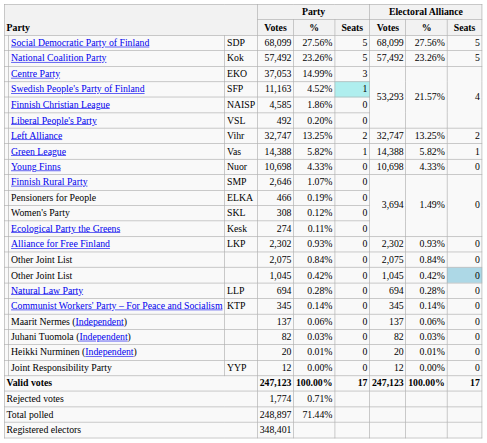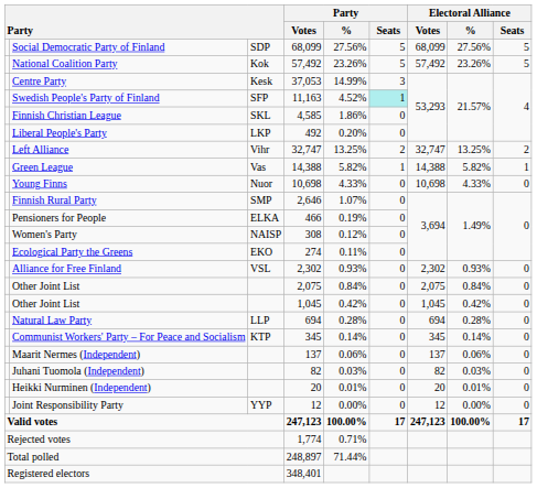 <table class="wikitable" border="1" style="text-align:right;">
 <tr>
 <th style="text-align:left;" valign=bottom rowspan=2 colspan=3>Party</th>
 <th colspan=3>Party</th>
 <th colspan=3>Electoral Alliance</th>
 </tr>
 <tr>
 <th align=center valign=bottom width="50">Votes</th>
 <th align=center valign=bottom width="50">%</th>
 <th align=center valign=bottom width="50">Seats</th>
 <th align=center valign=bottom width="50">Votes</th>
 <th align=center valign=bottom width="50">%</th>
 <th align=center valign=bottom width="50">Seats</th>
 </tr>
 <tr>
 <td></td>
 <td align=left style="white-space: nowrap;"><a href='#'>Social Democratic Party of Finland</a></td>
 <td align=left>SDP</td>
 <td>68,099</td>
 <td>27.56%</td>
 <td>5</td>
 <td>68,099</td>
 <td>27.56%</td>
 <td>5</td>
 </tr>
 <tr>
 <td></td>
 <td align=left><a href='#'>National Coalition Party</a></td>
 <td align=left>Kok</td>
 <td>57,492</td>
 <td>23.26%</td>
 <td>5</td>
 <td>57,492</td>
 <td>23.26%</td>
 <td>5</td>
 </tr>
 <tr>
 <td></td>
 <td align=left><a href='#'>Centre Party</a></td>
-<td align=left>EKO</td>
+<td align=left>Kesk</td>
 <td>37,053</td>
 <td>14.99%</td>
 <td>3</td>
 <td rowspan=4>53,293</td>
 <td rowspan=4>21.57%</td>
 <td rowspan=4>4</td>
 </tr>
 <tr>
 <td></td>
 <td align=left><a href='#'>Swedish People's Party of Finland</a></td>
 <td align=left>SFP</td>
 <td>11,163</td>
 <td>4.52%</td>
 <td style="background: paleturquoise;">1</td>
 </tr>
 <tr>
 <td></td>
 <td align=left><a href='#'>Finnish Christian League</a></td>
-<td align=left>NAISP</td>
+<td align=left>SKL</td>
 <td>4,585</td>
 <td>1.86%</td>
 <td>0</td>
 </tr>
 <tr>
 <td></td>
 <td align=left><a href='#'>Liberal People's Party</a></td>
-<td align=left>VSL</td>
+<td align=left>LKP</td>
 <td>492</td>
 <td>0.20%</td>
 <td>0</td>
 </tr>
 <tr>
 <td></td>
 <td align=left><a href='#'>Left Alliance</a></td>
 <td align=left>Vihr</td>
 <td>32,747</td>
 <td>13.25%</td>
 <td>2</td>
 <td>32,747</td>
 <td>13.25%</td>
 <td>2</td>
 </tr>
 <tr>
 <td></td>
 <td align=left><a href='#'>Green League</a></td>
 <td align=left>Vas</td>
 <td>14,388</td>
 <td>5.82%</td>
 <td>1</td>
 <td>14,388</td>
 <td>5.82%</td>
 <td>1</td>
 </tr>
 <tr>
 <td></td>
 <td align=left><a href='#'>Young Finns</a></td>
 <td align=left>Nuor</td>
 <td>10,698</td>
 <td>4.33%</td>
 <td>0</td>
 <td>10,698</td>
 <td>4.33%</td>
 <td>0</td>
 </tr>
 <tr>
 <td></td>
 <td align=left><a href='#'>Finnish Rural Party</a></td>
 <td align=left>SMP</td>
 <td>2,646</td>
 <td>1.07%</td>
 <td>0</td>
 <td rowspan=4>3,694</td>
 <td rowspan=4>1.49%</td>
 <td rowspan=4>0</td>
 </tr>
 <tr>
 <td></td>
 <td align=left>Pensioners for People</td>
 <td align=left>ELKA</td>
 <td>466</td>
 <td>0.19%</td>
 <td>0</td>
 </tr>
 <tr>
 <td></td>
 <td align=left>Women's Party</td>
-<td align=left>SKL</td>
+<td align=left>NAISP</td>
 <td>308</td>
 <td>0.12%</td>
 <td>0</td>
 </tr>
 <tr>
 <td></td>
 <td align=left><a href='#'>Ecological Party the Greens</a></td>
-<td align=left>Kesk</td>
+<td align=left>EKO</td>
 <td>274</td>
 <td>0.11%</td>
 <td>0</td>
 </tr>
 <tr>
 <td></td>
 <td align=left><a href='#'>Alliance for Free Finland</a></td>
-<td align=left>LKP</td>
+<td align=left>VSL</td>
 <td>2,302</td>
 <td>0.93%</td>
 <td>0</td>
 <td>2,302</td>
 <td>0.93%</td>
 <td>0</td>
 </tr>
 <tr>
 <td></td>
 <td align=left>Other Joint List</td>
 <td align=left></td>
 <td>2,075</td>
 <td>0.84%</td>
 <td>0</td>
 <td>2,075</td>
 <td>0.84%</td>
 <td>0</td>
 </tr>
 <tr>
 <td></td>
 <td align=left>Other Joint List</td>
 <td align=left></td>
 <td>1,045</td>
 <td>0.42%</td>
 <td>0</td>
 <td>1,045</td>
 <td>0.42%</td>
-<td style="background: lightblue;">0</td>
+<td>0</td>
 </tr>
 <tr>
 <td></td>
 <td align=left><a href='#'>Natural Law Party</a></td>
 <td align=left>LLP</td>
 <td>694</td>
 <td>0.28%</td>
 <td>0</td>
 <td>694</td>
 <td>0.28%</td>
 <td>0</td>
 </tr>
 <tr>
 <td></td>
 <td align=left><a href='#'>Communist Workers' Party – For Peace and Socialism</a></td>
 <td align=left>KTP</td>
 <td>345</td>
 <td>0.14%</td>
 <td>0</td>
 <td>345</td>
 <td>0.14%</td>
 <td>0</td>
 </tr>
 <tr>
 <td></td>
 <td align=left>Maarit Nermes (<a href='#'>Independent</a>)</td>
 <td align=left></td>
 <td>137</td>
 <td>0.06%</td>
 <td>0</td>
 <td>137</td>
 <td>0.06%</td>
 <td>0</td>
 </tr>
 <tr>
 <td></td>
 <td align=left>Juhani Tuomola (<a href='#'>Independent</a>)</td>
 <td align=left></td>
 <td>82</td>
 <td>0.03%</td>
 <td>0</td>
 <td>82</td>
 <td>0.03%</td>
 <td>0</td>
 </tr>
 <tr>
 <td></td>
 <td align=left>Heikki Nurminen (<a href='#'>Independent</a>)</td>
 <td align=left></td>
 <td>20</td>
 <td>0.01%</td>
 <td>0</td>
 <td>20</td>
 <td>0.01%</td>
 <td>0</td>
 </tr>
 <tr>
 <td></td>
 <td align=left>Joint Responsibility Party</td>
 <td align=left>YYP</td>
 <td>12</td>
 <td>0.00%</td>
 <td>0</td>
 <td>12</td>
 <td>0.00%</td>
 <td>0</td>
 </tr>
 <tr style="font-weight:bold">
 <td align=left colspan=3>Valid votes</td>
 <td>247,123</td>
 <td>100.00%</td>
 <td>17</td>
 <td>247,123</td>
 <td>100.00%</td>
 <td>17</td>
 </tr>
 <tr>
 <td align=left colspan=3>Rejected votes</td>
 <td>1,774</td>
 <td>0.71%</td>
 <td></td>
 <td></td>
 <td></td>
 <td></td>
 </tr>
 <tr>
 <td align=left colspan=3>Total polled</td>
 <td>248,897</td>
 <td>71.44%</td>
 <td></td>
 <td></td>
 <td></td>
 <td></td>
 </tr>
 <tr>
 <td align=left colspan=3>Registered electors</td>
 <td>348,401</td>
 <td></td>
 <td></td>
 <td></td>
 <td></td>
 <td></td>
 </tr>
 </table>
